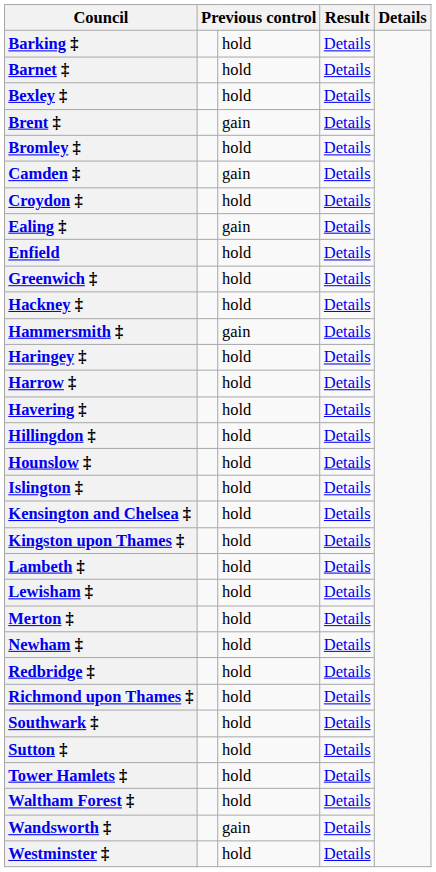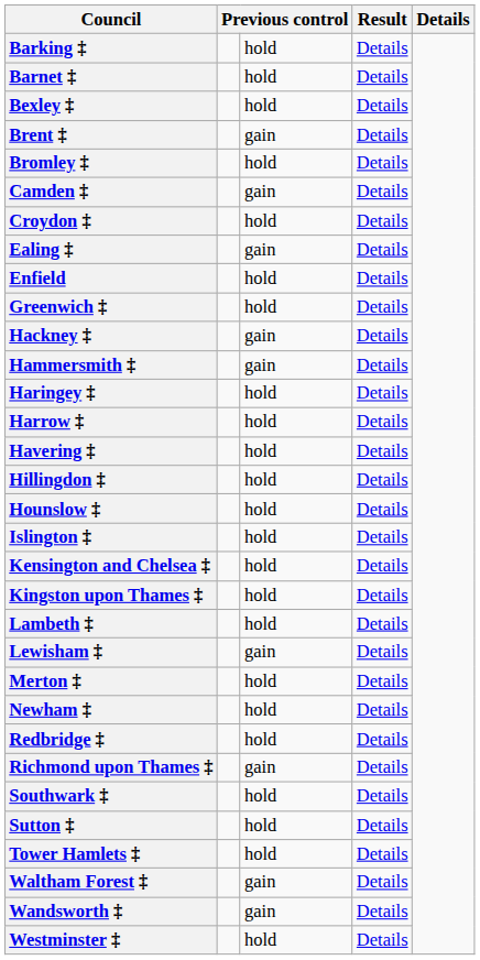 <table class="wikitable sortable" border="1">
 <tr>
 <th scope="col">Council</th>
 <th colspan=2>Previous control</th>
 <th colspan=2>Result</th>
 <th class="unsortable" scope="col">Details</th>
 </tr>
 <tr>
 <th scope="row" style="text-align: left;"><a href='#'>Barking</a> ‡</th>
 <td></td>
 <td> hold</td>
 <td><a href='#'>Details</a></td>
 </tr>
 <tr>
 <th scope="row" style="text-align: left;"><a href='#'>Barnet</a> ‡</th>
 <td></td>
 <td> hold</td>
 <td><a href='#'>Details</a></td>
 </tr>
 <tr>
 <th scope="row" style="text-align: left;"><a href='#'>Bexley</a> ‡</th>
 <td></td>
 <td> hold</td>
 <td><a href='#'>Details</a></td>
 </tr>
 <tr>
 <th scope="row" style="text-align: left;"><a href='#'>Brent</a> ‡</th>
 <td></td>
 <td> gain</td>
 <td><a href='#'>Details</a></td>
 </tr>
 <tr>
 <th scope="row" style="text-align: left;"><a href='#'>Bromley</a> ‡</th>
 <td></td>
 <td> hold</td>
 <td><a href='#'>Details</a></td>
 </tr>
 <tr>
 <th scope="row" style="text-align: left;"><a href='#'>Camden</a> ‡</th>
 <td></td>
 <td> gain</td>
 <td><a href='#'>Details</a></td>
 </tr>
 <tr>
 <th scope="row" style="text-align: left;"><a href='#'>Croydon</a> ‡</th>
 <td></td>
 <td> hold</td>
 <td><a href='#'>Details</a></td>
 </tr>
 <tr>
 <th scope="row" style="text-align: left;"><a href='#'>Ealing</a> ‡</th>
 <td></td>
 <td> gain</td>
 <td><a href='#'>Details</a></td>
 </tr>
 <tr>
 <th scope="row" style="text-align: left;"><a href='#'>Enfield</a></th>
 <td></td>
 <td> hold</td>
 <td><a href='#'>Details</a></td>
 </tr>
 <tr>
 <th scope="row" style="text-align: left;"><a href='#'>Greenwich</a> ‡</th>
 <td></td>
 <td> hold</td>
 <td><a href='#'>Details</a></td>
 </tr>
 <tr>
 <th scope="row" style="text-align: left;"><a href='#'>Hackney</a> ‡</th>
 <td></td>
-<td> hold</td>
+<td> gain</td>
 <td><a href='#'>Details</a></td>
 </tr>
 <tr>
 <th scope="row" style="text-align: left;"><a href='#'>Hammersmith</a> ‡</th>
 <td></td>
 <td> gain</td>
 <td><a href='#'>Details</a></td>
 </tr>
 <tr>
 <th scope="row" style="text-align: left;"><a href='#'>Haringey</a> ‡</th>
 <td></td>
 <td> hold</td>
 <td><a href='#'>Details</a></td>
 </tr>
 <tr>
 <th scope="row" style="text-align: left;"><a href='#'>Harrow</a> ‡</th>
 <td></td>
 <td> hold</td>
 <td><a href='#'>Details</a></td>
 </tr>
 <tr>
 <th scope="row" style="text-align: left;"><a href='#'>Havering</a> ‡</th>
 <td></td>
 <td> hold</td>
 <td><a href='#'>Details</a></td>
 </tr>
 <tr>
 <th scope="row" style="text-align: left;"><a href='#'>Hillingdon</a> ‡</th>
 <td></td>
 <td> hold</td>
 <td><a href='#'>Details</a></td>
 </tr>
 <tr>
 <th scope="row" style="text-align: left;"><a href='#'>Hounslow</a> ‡</th>
 <td></td>
 <td> hold</td>
 <td><a href='#'>Details</a></td>
 </tr>
 <tr>
 <th scope="row" style="text-align: left;"><a href='#'>Islington</a> ‡</th>
 <td></td>
 <td> hold</td>
 <td><a href='#'>Details</a></td>
 </tr>
 <tr>
 <th scope="row" style="text-align: left;"><a href='#'>Kensington and Chelsea</a> ‡</th>
 <td></td>
 <td> hold</td>
 <td><a href='#'>Details</a></td>
 </tr>
 <tr>
 <th scope="row" style="text-align: left;"><a href='#'>Kingston upon Thames</a> ‡</th>
 <td></td>
 <td> hold</td>
 <td><a href='#'>Details</a></td>
 </tr>
 <tr>
 <th scope="row" style="text-align: left;"><a href='#'>Lambeth</a> ‡</th>
 <td></td>
 <td> hold</td>
 <td><a href='#'>Details</a></td>
 </tr>
 <tr>
 <th scope="row" style="text-align: left;"><a href='#'>Lewisham</a> ‡</th>
 <td></td>
-<td> hold</td>
+<td> gain</td>
 <td><a href='#'>Details</a></td>
 </tr>
 <tr>
 <th scope="row" style="text-align: left;"><a href='#'>Merton</a> ‡</th>
 <td></td>
 <td> hold</td>
 <td><a href='#'>Details</a></td>
 </tr>
 <tr>
 <th scope="row" style="text-align: left;"><a href='#'>Newham</a> ‡</th>
 <td></td>
 <td> hold</td>
 <td><a href='#'>Details</a></td>
 </tr>
 <tr>
 <th scope="row" style="text-align: left;"><a href='#'>Redbridge</a> ‡</th>
 <td></td>
 <td> hold</td>
 <td><a href='#'>Details</a></td>
 </tr>
 <tr>
 <th scope="row" style="text-align: left;"><a href='#'>Richmond upon Thames</a> ‡</th>
 <td></td>
-<td> hold</td>
+<td> gain</td>
 <td><a href='#'>Details</a></td>
 </tr>
 <tr>
 <th scope="row" style="text-align: left;"><a href='#'>Southwark</a> ‡</th>
 <td></td>
 <td> hold</td>
 <td><a href='#'>Details</a></td>
 </tr>
 <tr>
 <th scope="row" style="text-align: left;"><a href='#'>Sutton</a> ‡</th>
 <td></td>
 <td> hold</td>
 <td><a href='#'>Details</a></td>
 </tr>
 <tr>
 <th scope="row" style="text-align: left;"><a href='#'>Tower Hamlets</a> ‡</th>
 <td></td>
 <td> hold</td>
 <td><a href='#'>Details</a></td>
 </tr>
 <tr>
 <th scope="row" style="text-align: left;"><a href='#'>Waltham Forest</a> ‡</th>
 <td></td>
-<td> hold</td>
+<td> gain</td>
 <td><a href='#'>Details</a></td>
 </tr>
 <tr>
 <th scope="row" style="text-align: left;"><a href='#'>Wandsworth</a> ‡</th>
 <td></td>
 <td> gain</td>
 <td><a href='#'>Details</a></td>
 </tr>
 <tr>
 <th scope="row" style="text-align: left;"><a href='#'>Westminster</a> ‡</th>
 <td></td>
 <td> hold</td>
 <td><a href='#'>Details</a></td>
 </tr>
 </table>
